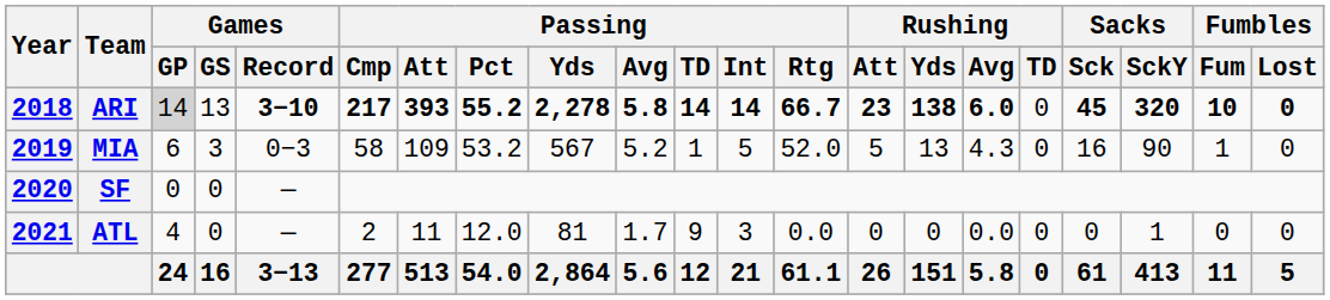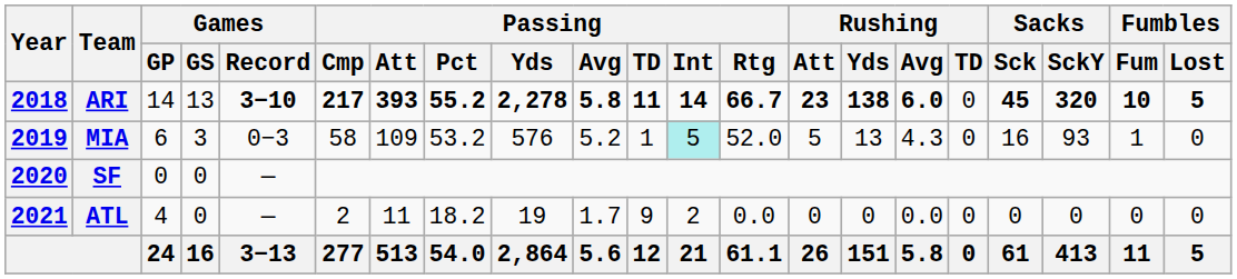 <table class="wikitable" style="text-align:center;">
 <tr>
 <th rowspan="2">Year</th>
 <th rowspan="2">Team</th>
 <th colspan="3">Games</th>
 <th colspan="8">Passing</th>
 <th colspan="4">Rushing</th>
 <th colspan="2">Sacks</th>
 <th colspan="2">Fumbles</th>
 </tr>
 <tr>
 <th>GP</th>
 <th>GS</th>
 <th>Record</th>
 <th>Cmp</th>
 <th>Att</th>
 <th>Pct</th>
 <th>Yds</th>
 <th>Avg</th>
 <th>TD</th>
 <th>Int</th>
 <th>Rtg</th>
 <th>Att</th>
 <th>Yds</th>
 <th>Avg</th>
 <th>TD</th>
 <th>Sck</th>
 <th>SckY</th>
 <th>Fum</th>
 <th>Lost</th>
 </tr>
 <tr>
 <th><a href='#'>2018</a></th>
 <th><a href='#'>ARI</a></th>
-<td style="background: lightgrey;">14</td>
+<td>14</td>
 <td>13</td>
 <td><strong>3−10</strong></td>
 <td><strong>217</strong></td>
 <td><strong>393</strong></td>
 <td><strong>55.2</strong></td>
 <td><strong>2,278</strong></td>
 <td><strong>5.8</strong></td>
-<td><strong>14</strong></td>
+<td><strong>11</strong></td>
 <td><strong>14</strong></td>
 <td><strong>66.7</strong></td>
 <td><strong>23</strong></td>
 <td><strong>138</strong></td>
 <td><strong>6.0</strong></td>
 <td>0</td>
 <td><strong>45</strong></td>
 <td><strong>320</strong></td>
 <td><strong>10</strong></td>
-<td><strong>0</strong></td>
+<td><strong>5</strong></td>
 </tr>
 <tr>
 <th><a href='#'>2019</a></th>
 <th><a href='#'>MIA</a></th>
 <td>6</td>
 <td>3</td>
 <td>0−3</td>
 <td>58</td>
 <td>109</td>
 <td>53.2</td>
-<td>567</td>
+<td>576</td>
 <td>5.2</td>
 <td>1</td>
-<td>5</td>
+<td style="background: paleturquoise;">5</td>
 <td>52.0</td>
 <td>5</td>
 <td>13</td>
 <td>4.3</td>
 <td>0</td>
 <td>16</td>
-<td>90</td>
+<td>93</td>
 <td>1</td>
 <td>0</td>
 </tr>
 <tr>
 <th><a href='#'>2020</a></th>
 <th><a href='#'>SF</a></th>
 <td>0</td>
 <td>0</td>
 <td>—</td>
 <td colspan="16"></td>
 </tr>
 <tr>
 <th><a href='#'>2021</a></th>
 <th><a href='#'>ATL</a></th>
 <td>4</td>
 <td>0</td>
 <td>—</td>
 <td>2</td>
 <td>11</td>
-<td>12.0</td>
-<td>81</td>
+<td>18.2</td>
+<td>19</td>
 <td>1.7</td>
 <td>9</td>
-<td>3</td>
+<td>2</td>
 <td>0.0</td>
 <td>0</td>
 <td>0</td>
 <td>0.0</td>
 <td>0</td>
 <td>0</td>
-<td>1</td>
+<td>0</td>
 <td>0</td>
 <td>0</td>
 </tr>
 <tr>
 <th colspan="2"></th>
 <th>24</th>
 <th>16</th>
 <th>3−13</th>
 <th>277</th>
 <th>513</th>
 <th>54.0</th>
 <th>2,864</th>
 <th>5.6</th>
 <th>12</th>
 <th>21</th>
 <th>61.1</th>
 <th>26</th>
 <th>151</th>
 <th>5.8</th>
 <th>0</th>
 <th>61</th>
 <th>413</th>
 <th>11</th>
 <th>5</th>
 </tr>
 </table>
